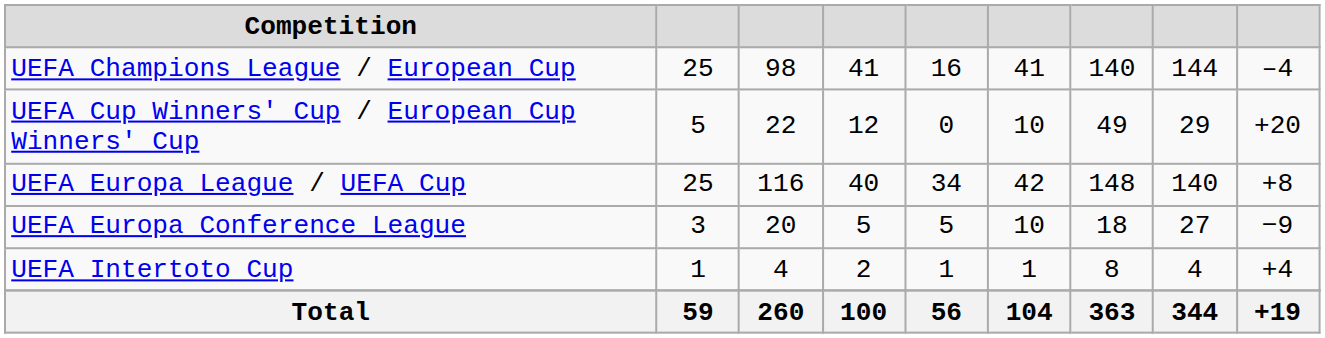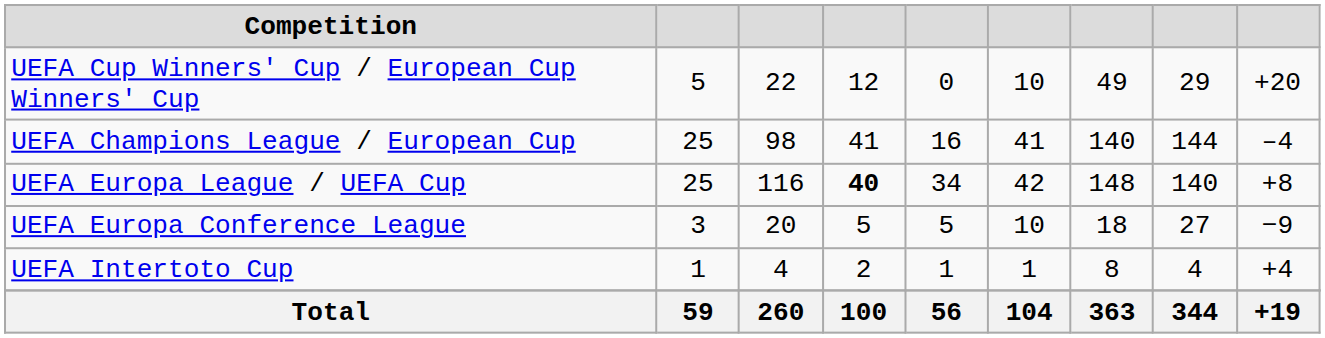 <table class="wikitable" style="text-align:center">
 <tr>
 <th width="318" style="background:#DCDCDC">Competition</th>
 <th width="35" style="background:#DCDCDC"></th>
 <th width="35" style="background:#DCDCDC"></th>
 <th width="35" style="background:#DCDCDC"></th>
 <th width="35" style="background:#DCDCDC"></th>
 <th width="35" style="background:#DCDCDC"></th>
 <th width="35" style="background:#DCDCDC"></th>
 <th width="35" style="background:#DCDCDC"></th>
 <th width="35" style="background:#DCDCDC"></th>
 </tr>
 <tr>
+<td align=left><a href='#'>UEFA Cup Winners' Cup</a> / <a href='#'>European Cup Winners' Cup</a></td>
+<td>5</td>
+<td>22</td>
+<td>12</td>
+<td>0</td>
+<td>10</td>
+<td>49</td>
+<td>29</td>
+<td>+20</td>
+</tr>
+<tr>
 <td align=left><a href='#'>UEFA Champions League</a> / <a href='#'>European Cup</a></td>
 <td>25</td>
 <td>98</td>
 <td>41</td>
 <td>16</td>
 <td>41</td>
 <td>140</td>
 <td>144</td>
 <td>–4</td>
 </tr>
 <tr>
-<td align=left><a href='#'>UEFA Cup Winners' Cup</a> / <a href='#'>European Cup Winners' Cup</a></td>
-<td>5</td>
-<td>22</td>
-<td>12</td>
-<td>0</td>
-<td>10</td>
-<td>49</td>
-<td>29</td>
-<td>+20</td>
-</tr>
-<tr>
 <td align=left><a href='#'>UEFA Europa League</a> / <a href='#'>UEFA Cup</a></td>
 <td>25</td>
 <td>116</td>
-<td>40</td>
+<td><strong>40</strong></td>
 <td>34</td>
 <td>42</td>
 <td>148</td>
 <td>140</td>
 <td>+8</td>
 </tr>
 <tr>
 <td align=left><a href='#'>UEFA Europa Conference League</a></td>
 <td>3</td>
 <td>20</td>
 <td>5</td>
 <td>5</td>
 <td>10</td>
 <td>18</td>
 <td>27</td>
 <td>−9</td>
 </tr>
 <tr>
 <td align=left><a href='#'>UEFA Intertoto Cup</a></td>
 <td>1</td>
 <td>4</td>
 <td>2</td>
 <td>1</td>
 <td>1</td>
 <td>8</td>
 <td>4</td>
 <td>+4</td>
 </tr>
 <tr>
 </tr>
 <tr class="sortbottom">
 <th>Total</th>
 <th>59</th>
 <th>260</th>
 <th>100</th>
 <th>56</th>
 <th>104</th>
 <th>363</th>
 <th>344</th>
 <th>+19</th>
 </tr>
 </table>
